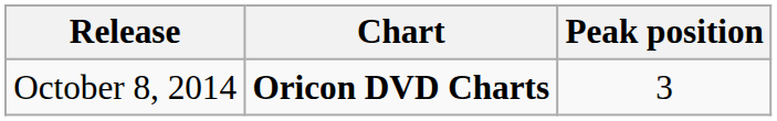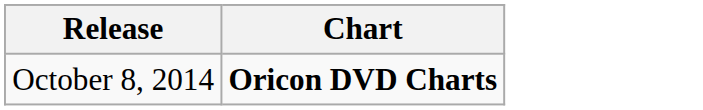 <table class="wikitable">
 <tr>
 <th>Release</th>
 <th>Chart</th>
-<th>Peak position</th>
 </tr>
 <tr>
 <td>October 8, 2014</td>
 <td><strong>Oricon DVD Charts</strong></td>
-<td align="center">3</td>
 </tr>
 </table>
